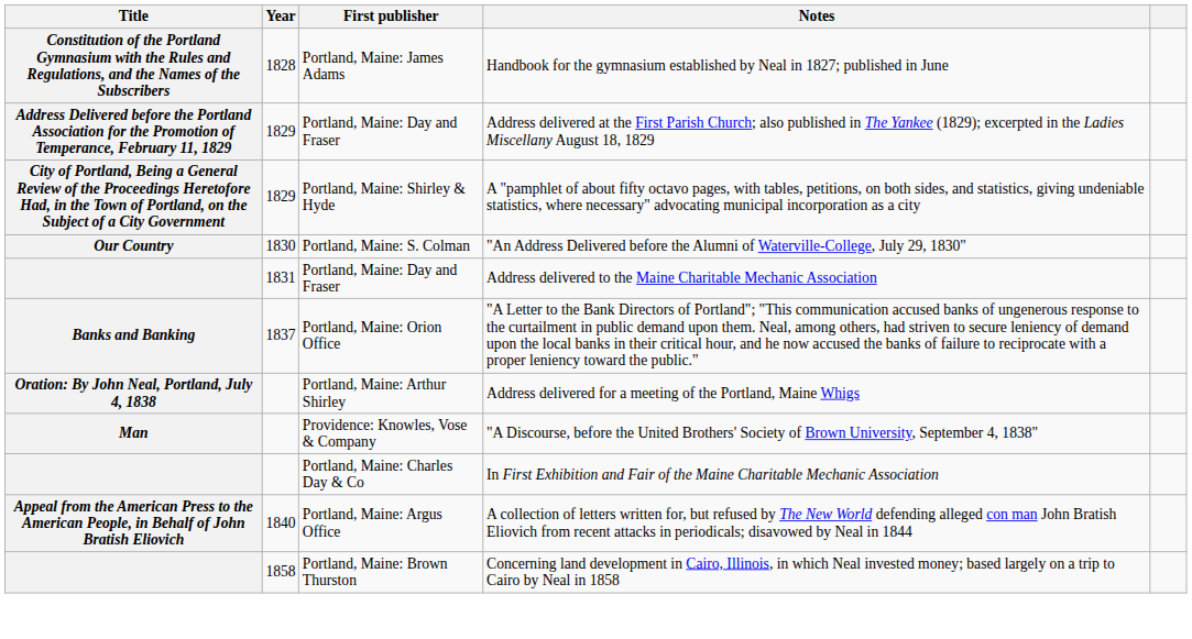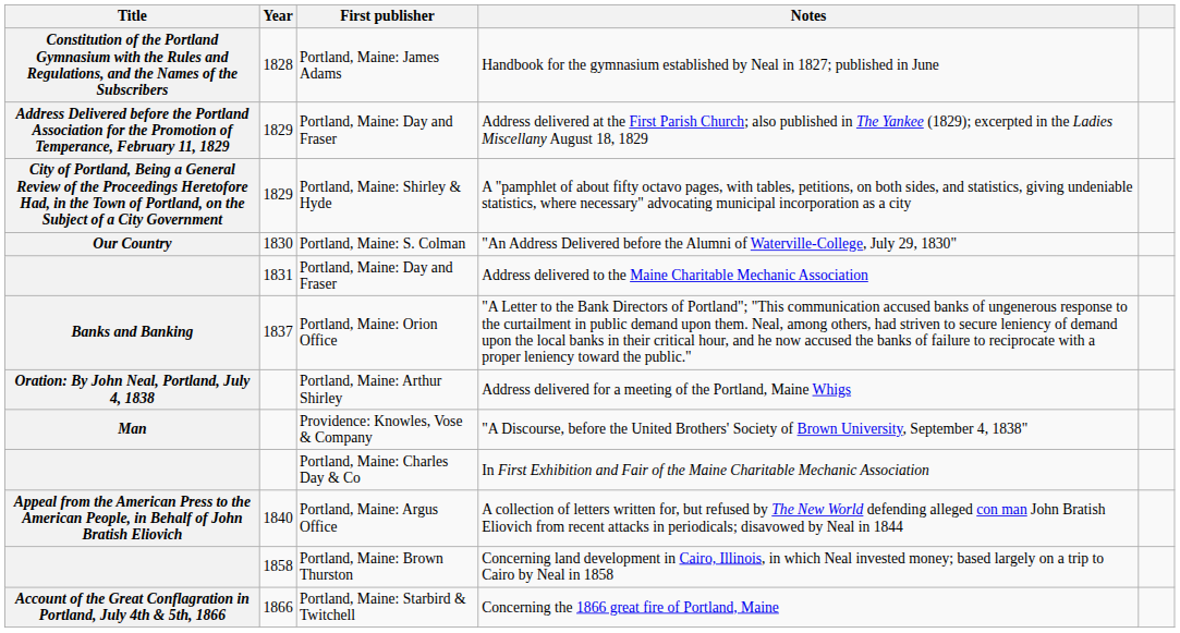 <table class="wikitable plainrowheaders sortable" style="margin-right: 0;">
 <tr>
 <th scope="col" style="width: 17em;">Title</th>
 <th scope="col" style="width: 2em;">Year</th>
 <th scope="col" style="width: 12em;">First publisher</th>
 <th scope="col" class="unsortable" style="width: 45em;">Notes</th>
 <th scope="col" class="unsortable" style="width: 2em;"></th>
 </tr>
 <tr>
 <th scope="row"><em>Constitution of the Portland Gymnasium with the Rules and Regulations, and the Names of the Subscribers</em></th>
 <td>1828</td>
 <td>Portland, Maine: James Adams</td>
 <td>Handbook for the gymnasium established by Neal in 1827; published in June</td>
 <td style="text-align: center;"></td>
 </tr>
 <tr>
 <th scope="row"><em>Address Delivered before the Portland Association for the Promotion of Temperance, February 11, 1829</em></th>
 <td>1829</td>
 <td>Portland, Maine: Day and Fraser</td>
 <td>Address delivered at the <a href='#'>First Parish Church</a>; also published in <em><a href='#'>The Yankee</a></em> (1829); excerpted in the <em>Ladies Miscellany</em> August 18, 1829</td>
 <td style="text-align: center;"></td>
 </tr>
 <tr>
 <th scope="row"><em>City of Portland, Being a General Review of the Proceedings Heretofore Had, in the Town of Portland, on the Subject of a City Government</em></th>
 <td>1829</td>
 <td>Portland, Maine: Shirley & Hyde</td>
 <td>A "pamphlet of about fifty octavo pages, with tables, petitions, on both sides, and statistics, giving undeniable statistics, where necessary" advocating municipal incorporation as a city</td>
 <td style="text-align: center;"></td>
 </tr>
 <tr>
 <th scope="row"><em>Our Country</em></th>
 <td>1830</td>
 <td>Portland, Maine: S. Colman</td>
 <td>"An Address Delivered before the Alumni of <a href='#'>Waterville-College</a>, July 29, 1830"</td>
 <td style="text-align: center;"></td>
 </tr>
 <tr>
 <th scope="row"></th>
 <td>1831</td>
 <td>Portland, Maine: Day and Fraser</td>
 <td>Address delivered to the <a href='#'>Maine Charitable Mechanic Association</a></td>
 <td style="text-align: center;"></td>
 </tr>
 <tr>
 <th scope="row"><em>Banks and Banking</em></th>
 <td>1837</td>
 <td>Portland, Maine: Orion Office</td>
 <td>"A Letter to the Bank Directors of Portland"; "This communication accused banks of ungenerous response to the curtailment in public demand upon them.  Neal, among others, had striven to secure leniency of demand upon the local banks in their critical hour, and he now accused the banks of failure to reciprocate with a proper leniency toward the public."</td>
 <td style="text-align: center;"></td>
 </tr>
 <tr>
 <th scope="row"><em>Oration: By John Neal, Portland, July 4, 1838</em></th>
 <td></td>
 <td>Portland, Maine: Arthur Shirley</td>
 <td>Address delivered for a meeting of the Portland, Maine <a href='#'>Whigs</a></td>
 <td style="text-align: center;"></td>
 </tr>
 <tr>
 <th scope="row"><em>Man</em></th>
 <td></td>
 <td>Providence: Knowles, Vose & Company</td>
 <td>"A Discourse, before the United Brothers' Society of <a href='#'>Brown University</a>, September 4, 1838"</td>
 <td style="text-align: center;"></td>
 </tr>
 <tr>
 <th scope="row"></th>
 <td></td>
 <td>Portland, Maine: Charles Day & Co</td>
 <td>In <em>First Exhibition and Fair of the Maine Charitable Mechanic Association</em></td>
 <td style="text-align: center;"></td>
 </tr>
 <tr>
 <th scope="row"><em>Appeal from the American Press to the American People, in Behalf of John Bratish Eliovich</em></th>
 <td>1840</td>
 <td>Portland, Maine: Argus Office</td>
 <td>A collection of letters written for, but refused by <em><a href='#'>The New World</a></em> defending alleged <a href='#'>con man</a> John Bratish Eliovich from recent attacks in periodicals; disavowed by Neal in 1844</td>
 <td style="text-align: center;"></td>
 </tr>
 <tr>
 <th scope="row"></th>
 <td>1858</td>
 <td>Portland, Maine: Brown Thurston</td>
 <td>Concerning land development in <a href='#'>Cairo, Illinois</a>, in which Neal invested money; based largely on a trip to Cairo by Neal in 1858</td>
 <td style="text-align: center;"></td>
 </tr>
+<tr>
+<th scope="row"><em>Account of the Great Conflagration in Portland, July 4th & 5th, 1866</em></th>
+<td>1866</td>
+<td>Portland, Maine: Starbird & Twitchell</td>
+<td>Concerning the <a href='#'>1866 great fire of Portland, Maine</a></td>
+<td style="text-align: center;"></td>
+</tr>
 </table>
